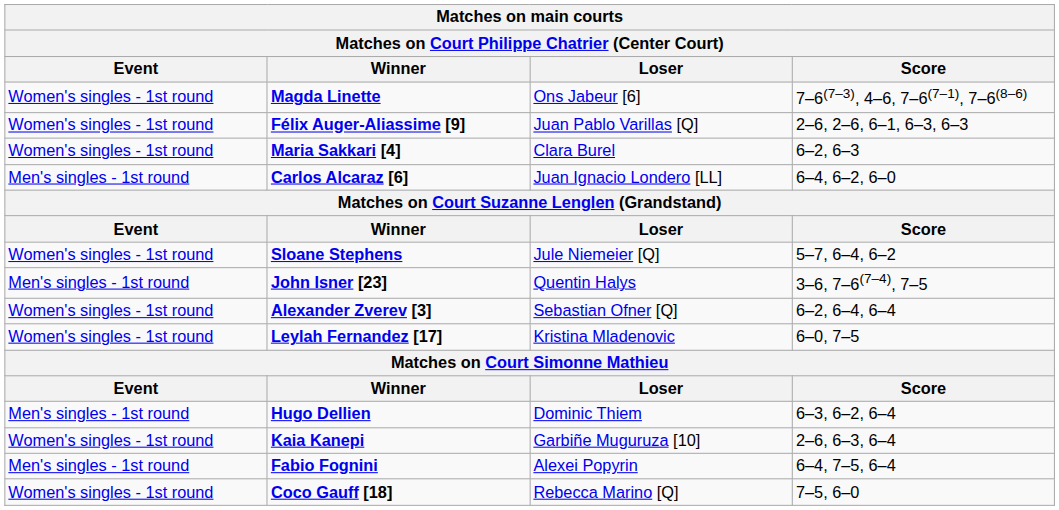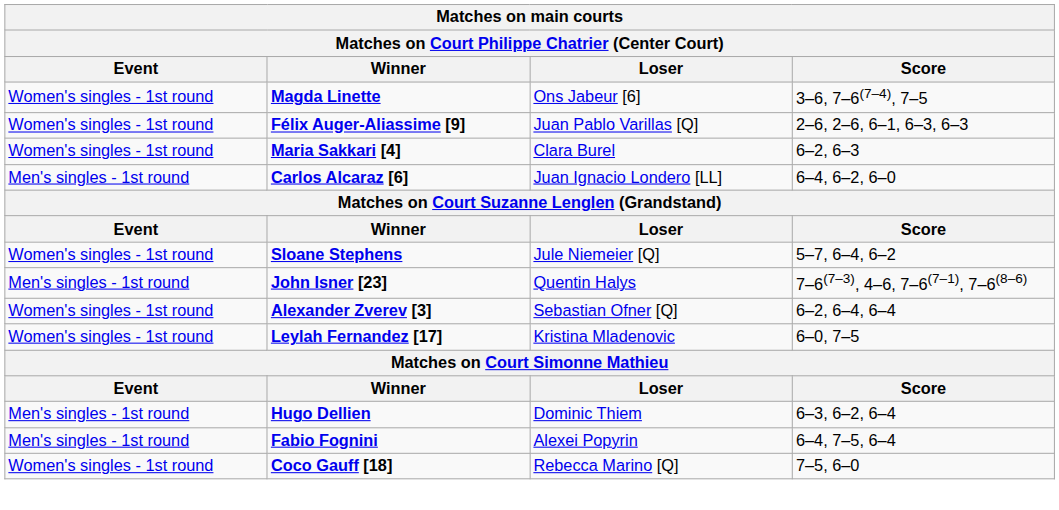 <table class="wikitable" style="margin:auto;">
 <tr>
 <th colspan=4 style=white-space:nowrap>Matches on main courts</th>
 </tr>
 <tr>
 <th colspan=4>Matches on <a href='#'>Court Philippe Chatrier</a> (Center Court)</th>
 </tr>
 <tr>
 <th width=250>Event</th>
 <th width=250>Winner</th>
 <th width=250>Loser</th>
 <th width=250>Score</th>
 </tr>
 <tr>
 <td><a href='#'>Women's singles - 1st round</a></td>
 <td><strong> <a href='#'>Magda Linette</a></strong></td>
 <td> <a href='#'>Ons Jabeur</a> [6]</td>
-<td>7–6<sup>(7–3)</sup>, 4–6, 7–6<sup>(7–1)</sup>, 7–6<sup>(8–6)</sup></td>
+<td>3–6, 7–6<sup>(7–4)</sup>, 7–5</td>
 </tr>
 <tr>
 <td><a href='#'>Women's singles - 1st round</a></td>
 <td><strong> <a href='#'>Félix Auger-Aliassime</a> [9]</strong></td>
 <td> <a href='#'>Juan Pablo Varillas</a> [Q]</td>
 <td>2–6, 2–6, 6–1, 6–3, 6–3</td>
 </tr>
 <tr>
 <td><a href='#'>Women's singles - 1st round</a></td>
 <td><strong> <a href='#'>Maria Sakkari</a> [4]</strong></td>
 <td> <a href='#'>Clara Burel</a></td>
 <td>6–2, 6–3</td>
 </tr>
 <tr>
 <td><a href='#'>Men's singles - 1st round</a></td>
 <td><strong> <a href='#'>Carlos Alcaraz</a> [6]</strong></td>
 <td> <a href='#'>Juan Ignacio Londero</a> [LL]</td>
 <td>6–4, 6–2, 6–0</td>
 </tr>
 <tr>
 <th colspan=4>Matches on <a href='#'>Court Suzanne Lenglen</a> (Grandstand)</th>
 </tr>
 <tr>
 <th width=250>Event</th>
 <th width=250>Winner</th>
 <th width=250>Loser</th>
 <th width=250>Score</th>
 </tr>
 <tr>
 <td><a href='#'>Women's singles - 1st round</a></td>
 <td><strong> <a href='#'>Sloane Stephens</a></strong></td>
 <td> <a href='#'>Jule Niemeier</a> [Q]</td>
 <td>5–7, 6–4, 6–2</td>
 </tr>
 <tr>
 <td><a href='#'>Men's singles - 1st round</a></td>
 <td><strong> <a href='#'>John Isner</a> [23]</strong></td>
 <td> <a href='#'>Quentin Halys</a></td>
-<td>3–6, 7–6<sup>(7–4)</sup>, 7–5</td>
+<td>7–6<sup>(7–3)</sup>, 4–6, 7–6<sup>(7–1)</sup>, 7–6<sup>(8–6)</sup></td>
 </tr>
 <tr>
 <td><a href='#'>Women's singles - 1st round</a></td>
 <td><strong> <a href='#'>Alexander Zverev</a> [3]</strong></td>
 <td> <a href='#'>Sebastian Ofner</a> [Q]</td>
 <td>6–2, 6–4, 6–4</td>
 </tr>
 <tr>
 <td><a href='#'>Women's singles - 1st round</a></td>
 <td><strong> <a href='#'>Leylah Fernandez</a> [17]</strong></td>
 <td> <a href='#'>Kristina Mladenovic</a></td>
 <td>6–0, 7–5</td>
 </tr>
 <tr>
 <th colspan=4>Matches on <a href='#'>Court Simonne Mathieu</a></th>
 </tr>
 <tr>
 <th width=250>Event</th>
 <th width=250>Winner</th>
 <th width=250>Loser</th>
 <th width=250>Score</th>
 </tr>
 <tr>
 <td><a href='#'>Men's singles - 1st round</a></td>
 <td><strong> <a href='#'>Hugo Dellien</a></strong></td>
 <td> <a href='#'>Dominic Thiem</a></td>
 <td>6–3, 6–2, 6–4</td>
 </tr>
 <tr>
-<td><a href='#'>Women's singles - 1st round</a></td>
-<td><strong> <a href='#'>Kaia Kanepi</a></strong></td>
-<td> <a href='#'>Garbiñe Muguruza</a> [10]</td>
-<td>2–6, 6–3, 6–4</td>
-</tr>
-<tr>
 <td><a href='#'>Men's singles - 1st round</a></td>
 <td><strong> <a href='#'>Fabio Fognini</a></strong></td>
 <td> <a href='#'>Alexei Popyrin</a></td>
 <td>6–4, 7–5, 6–4</td>
 </tr>
 <tr>
 <td><a href='#'>Women's singles - 1st round</a></td>
 <td><strong> <a href='#'>Coco Gauff</a> [18]</strong></td>
 <td> <a href='#'>Rebecca Marino</a> [Q]</td>
 <td>7–5, 6–0</td>
 </tr>
 </table>
